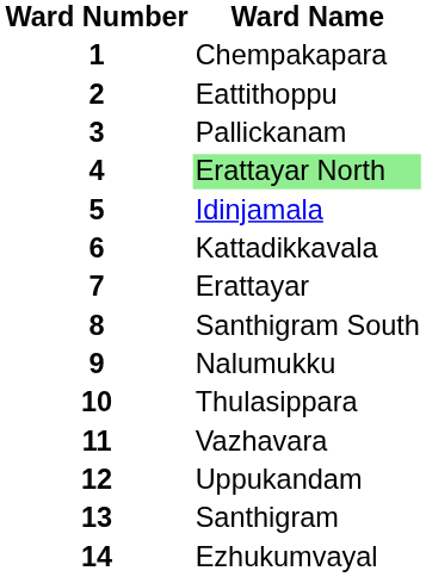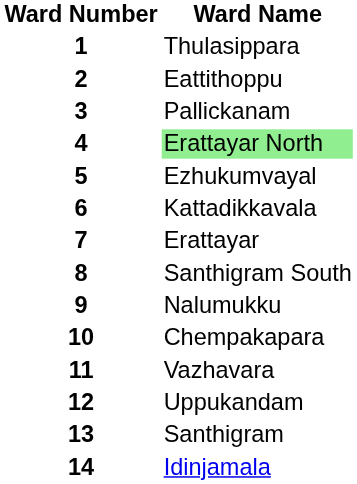 <table>
 <tr>
 <th>Ward Number</th>
 <th>Ward Name</th>
 </tr>
 <tr>
 <th>1</th>
-<td>Chempakapara</td>
+<td>Thulasippara</td>
 </tr>
 <tr>
 <th>2</th>
 <td>Eattithoppu</td>
 </tr>
 <tr>
 <th>3</th>
 <td>Pallickanam</td>
 </tr>
 <tr>
 <th>4</th>
 <td style="background: lightgreen;">Erattayar North</td>
 </tr>
 <tr>
 <th>5</th>
-<td><a href='#'>Idinjamala</a></td>
+<td>Ezhukumvayal</td>
 </tr>
 <tr>
 <th>6</th>
 <td>Kattadikkavala</td>
 </tr>
 <tr>
 <th>7</th>
 <td>Erattayar</td>
 </tr>
 <tr>
 <th>8</th>
 <td>Santhigram South</td>
 </tr>
 <tr>
 <th>9</th>
 <td>Nalumukku</td>
 </tr>
 <tr>
 <th>10</th>
-<td>Thulasippara</td>
+<td>Chempakapara</td>
 </tr>
 <tr>
 <th>11</th>
 <td>Vazhavara</td>
 </tr>
 <tr>
 <th>12</th>
 <td>Uppukandam</td>
 </tr>
 <tr>
 <th>13</th>
 <td>Santhigram</td>
 </tr>
 <tr>
 <th>14</th>
-<td>Ezhukumvayal</td>
+<td><a href='#'>Idinjamala</a></td>
 </tr>
 </table>
